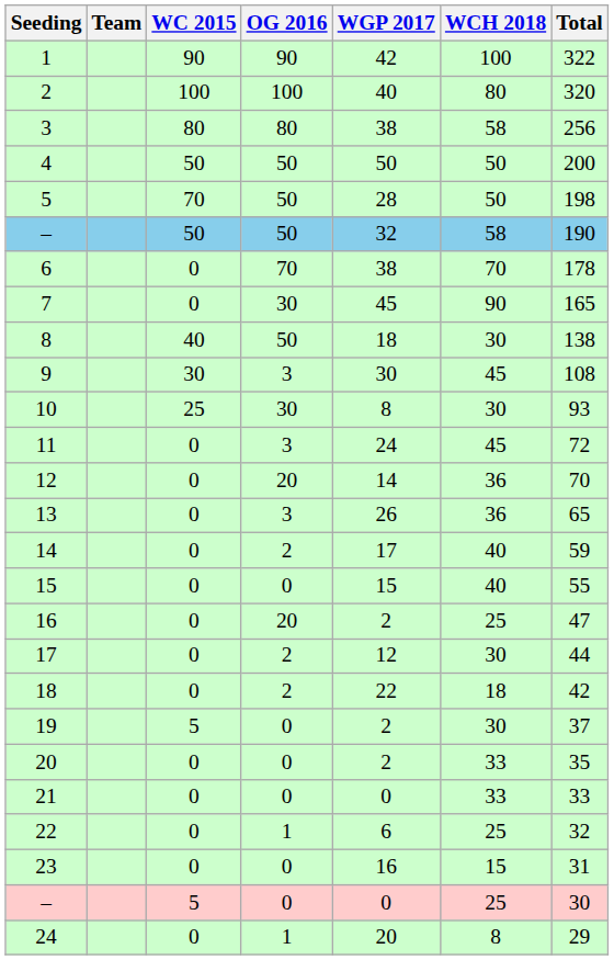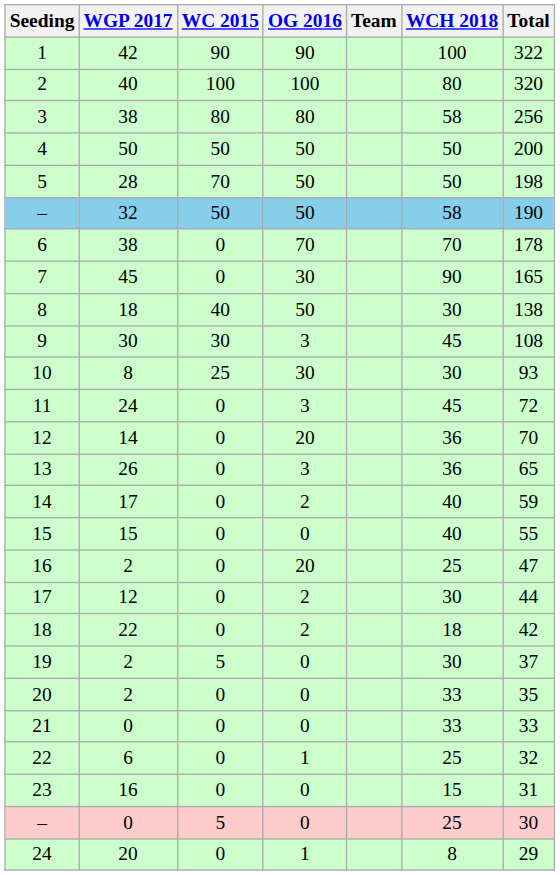 <table class="wikitable collapsible sortable" style="font-size:90%; text-align:center;margin: 1em auto 1em auto ">
 <tr>
 <th>Seeding</th>
-<th>Team</th>
+<th><a href='#'>WGP 2017</a></th>
 <th><a href='#'>WC 2015</a></th>
 <th><a href='#'>OG 2016</a></th>
-<th><a href='#'>WGP 2017</a></th>
+<th>Team</th>
 <th><a href='#'>WCH 2018</a></th>
 <th>Total</th>
 </tr>
 <tr style="background: #ccffcc;">
 <td>1</td>
-<td align=left></td>
+<td>42</td>
 <td>90</td>
 <td>90</td>
-<td>42</td>
+<td align=left></td>
 <td>100</td>
 <td>322</td>
 </tr>
 <tr style="background: #ccffcc;">
 <td>2</td>
-<td align=left></td>
+<td>40</td>
 <td>100</td>
 <td>100</td>
-<td>40</td>
+<td align=left></td>
 <td>80</td>
 <td>320</td>
 </tr>
 <tr style="background: #ccffcc;">
 <td>3</td>
-<td align=left></td>
+<td>38</td>
 <td>80</td>
 <td>80</td>
-<td>38</td>
+<td align=left></td>
 <td>58</td>
 <td>256</td>
 </tr>
 <tr style="background: #ccffcc;">
 <td>4</td>
-<td align=left></td>
 <td>50</td>
 <td>50</td>
 <td>50</td>
+<td align=left></td>
 <td>50</td>
 <td>200</td>
 </tr>
 <tr style="background: #ccffcc;">
 <td>5</td>
-<td align=left></td>
+<td>28</td>
 <td>70</td>
 <td>50</td>
-<td>28</td>
+<td align=left></td>
 <td>50</td>
 <td>198</td>
 </tr>
 <tr style="background: #87ceeb;">
 <td>–</td>
-<td align=left></td>
+<td>32</td>
 <td>50</td>
 <td>50</td>
-<td>32</td>
+<td align=left></td>
 <td>58</td>
 <td>190</td>
 </tr>
 <tr style="background: #ccffcc;">
 <td>6</td>
-<td align=left></td>
+<td>38</td>
 <td>0</td>
 <td>70</td>
-<td>38</td>
+<td align=left></td>
 <td>70</td>
 <td>178</td>
 </tr>
 <tr style="background: #ccffcc;">
 <td>7</td>
-<td align=left></td>
+<td>45</td>
 <td>0</td>
 <td>30</td>
-<td>45</td>
+<td align=left></td>
 <td>90</td>
 <td>165</td>
 </tr>
 <tr style="background: #ccffcc;">
 <td>8</td>
-<td align=left></td>
+<td>18</td>
 <td>40</td>
 <td>50</td>
-<td>18</td>
+<td align=left></td>
 <td>30</td>
 <td>138</td>
 </tr>
 <tr style="background: #ccffcc;">
 <td>9</td>
-<td align=left></td>
+<td>30</td>
 <td>30</td>
 <td>3</td>
-<td>30</td>
+<td align=left></td>
 <td>45</td>
 <td>108</td>
 </tr>
 <tr style="background: #ccffcc;">
 <td>10</td>
-<td align=left></td>
+<td>8</td>
 <td>25</td>
 <td>30</td>
-<td>8</td>
+<td align=left></td>
 <td>30</td>
 <td>93</td>
 </tr>
 <tr style="background: #ccffcc;">
 <td>11</td>
-<td align=left></td>
+<td>24</td>
 <td>0</td>
 <td>3</td>
-<td>24</td>
+<td align=left></td>
 <td>45</td>
 <td>72</td>
 </tr>
 <tr style="background: #ccffcc;">
 <td>12</td>
-<td align=left></td>
+<td>14</td>
 <td>0</td>
 <td>20</td>
-<td>14</td>
+<td align=left></td>
 <td>36</td>
 <td>70</td>
 </tr>
 <tr style="background: #ccffcc;">
 <td>13</td>
-<td align=left></td>
+<td>26</td>
 <td>0</td>
 <td>3</td>
-<td>26</td>
+<td align=left></td>
 <td>36</td>
 <td>65</td>
 </tr>
 <tr style="background: #ccffcc;">
 <td>14</td>
-<td align=left></td>
+<td>17</td>
 <td>0</td>
 <td>2</td>
-<td>17</td>
+<td align=left></td>
 <td>40</td>
 <td>59</td>
 </tr>
 <tr style="background: #ccffcc;">
 <td>15</td>
-<td align=left></td>
+<td>15</td>
 <td>0</td>
 <td>0</td>
-<td>15</td>
+<td align=left></td>
 <td>40</td>
 <td>55</td>
 </tr>
 <tr style="background: #ccffcc;">
 <td>16</td>
-<td align=left></td>
+<td>2</td>
 <td>0</td>
 <td>20</td>
-<td>2</td>
+<td align=left></td>
 <td>25</td>
 <td>47</td>
 </tr>
 <tr style="background: #ccffcc;">
 <td>17</td>
-<td align=left></td>
+<td>12</td>
 <td>0</td>
 <td>2</td>
-<td>12</td>
+<td align=left></td>
 <td>30</td>
 <td>44</td>
 </tr>
 <tr style="background: #ccffcc;">
 <td>18</td>
-<td align=left></td>
+<td>22</td>
 <td>0</td>
 <td>2</td>
-<td>22</td>
+<td align=left></td>
 <td>18</td>
 <td>42</td>
 </tr>
 <tr style="background: #ccffcc;">
 <td>19</td>
-<td align=left></td>
+<td>2</td>
 <td>5</td>
 <td>0</td>
-<td>2</td>
+<td align=left></td>
 <td>30</td>
 <td>37</td>
 </tr>
 <tr style="background: #ccffcc;">
 <td>20</td>
-<td align=left></td>
+<td>2</td>
 <td>0</td>
 <td>0</td>
-<td>2</td>
+<td align=left></td>
 <td>33</td>
 <td>35</td>
 </tr>
 <tr style="background: #ccffcc;">
 <td>21</td>
-<td align=left></td>
 <td>0</td>
 <td>0</td>
 <td>0</td>
+<td align=left></td>
 <td>33</td>
 <td>33</td>
 </tr>
 <tr style="background: #ccffcc;">
 <td>22</td>
-<td align=left></td>
+<td>6</td>
 <td>0</td>
 <td>1</td>
-<td>6</td>
+<td align=left></td>
 <td>25</td>
 <td>32</td>
 </tr>
 <tr style="background: #ccffcc;">
 <td>23</td>
-<td align=left></td>
+<td>16</td>
 <td>0</td>
 <td>0</td>
-<td>16</td>
+<td align=left></td>
 <td>15</td>
 <td>31</td>
 </tr>
 <tr style="background: #ffcccc;">
 <td>–</td>
-<td align=left></td>
+<td>0</td>
 <td>5</td>
 <td>0</td>
-<td>0</td>
+<td align=left></td>
 <td>25</td>
 <td>30</td>
 </tr>
 <tr style="background: #ccffcc;">
 <td>24</td>
-<td align=left></td>
+<td>20</td>
 <td>0</td>
 <td>1</td>
-<td>20</td>
+<td align=left></td>
 <td>8</td>
 <td>29</td>
 </tr>
 </table>
